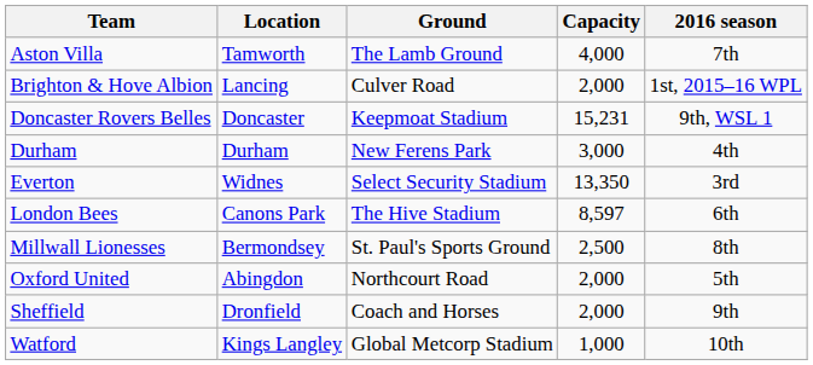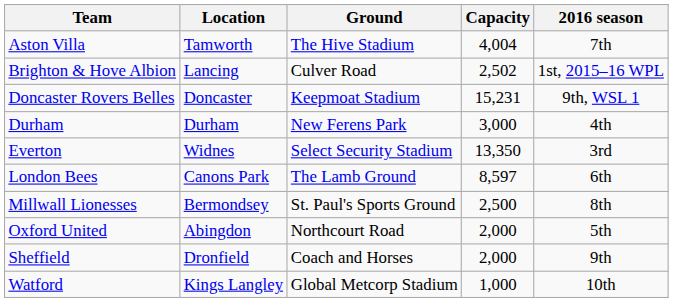 <table class="wikitable sortable">
 <tr>
 <th>Team</th>
 <th>Location</th>
 <th>Ground</th>
 <th>Capacity</th>
 <th data-sort-type="number">2016 season</th>
 </tr>
 <tr>
 <td><a href='#'>Aston Villa</a></td>
 <td><a href='#'>Tamworth</a></td>
-<td><a href='#'>The Lamb Ground</a></td>
-<td style="text-align:center">4,000</td>
+<td><a href='#'>The Hive Stadium</a></td>
+<td style="text-align:center">4,004</td>
 <td style="text-align:center">7th</td>
 </tr>
 <tr>
 <td><a href='#'>Brighton & Hove Albion</a></td>
 <td><a href='#'>Lancing</a></td>
 <td>Culver Road</td>
-<td style="text-align:center">2,000</td>
+<td style="text-align:center">2,502</td>
 <td style="text-align:center">1st, <a href='#'>2015–16 WPL</a></td>
 </tr>
 <tr>
 <td><a href='#'>Doncaster Rovers Belles</a></td>
 <td><a href='#'>Doncaster</a></td>
 <td><a href='#'>Keepmoat Stadium</a></td>
 <td style="text-align:center">15,231</td>
 <td style="text-align:center">9th, <a href='#'>WSL 1</a></td>
 </tr>
 <tr>
 <td><a href='#'>Durham</a></td>
 <td><a href='#'>Durham</a></td>
 <td><a href='#'>New Ferens Park</a></td>
 <td style="text-align:center">3,000</td>
 <td style="text-align:center">4th</td>
 </tr>
 <tr>
 <td><a href='#'>Everton</a></td>
 <td><a href='#'>Widnes</a></td>
 <td><a href='#'>Select Security Stadium</a></td>
 <td style="text-align:center">13,350</td>
 <td style="text-align:center">3rd</td>
 </tr>
 <tr>
 <td><a href='#'>London Bees</a></td>
 <td><a href='#'>Canons Park</a></td>
-<td><a href='#'>The Hive Stadium</a></td>
+<td><a href='#'>The Lamb Ground</a></td>
 <td style="text-align:center">8,597</td>
 <td style="text-align:center">6th</td>
 </tr>
 <tr>
 <td><a href='#'>Millwall Lionesses</a></td>
 <td><a href='#'>Bermondsey</a></td>
 <td>St. Paul's Sports Ground</td>
 <td style="text-align:center">2,500</td>
 <td style="text-align:center">8th</td>
 </tr>
 <tr>
 <td><a href='#'>Oxford United</a></td>
 <td><a href='#'>Abingdon</a></td>
 <td>Northcourt Road</td>
 <td style="text-align:center">2,000</td>
 <td style="text-align:center">5th</td>
 </tr>
 <tr>
 <td><a href='#'>Sheffield</a></td>
 <td><a href='#'>Dronfield</a></td>
 <td>Coach and Horses</td>
 <td style="text-align:center">2,000</td>
 <td style="text-align:center">9th</td>
 </tr>
 <tr>
 <td><a href='#'>Watford</a></td>
 <td><a href='#'>Kings Langley</a></td>
 <td>Global Metcorp Stadium</td>
 <td style="text-align:center">1,000</td>
 <td style="text-align:center">10th</td>
 </tr>
 </table>
